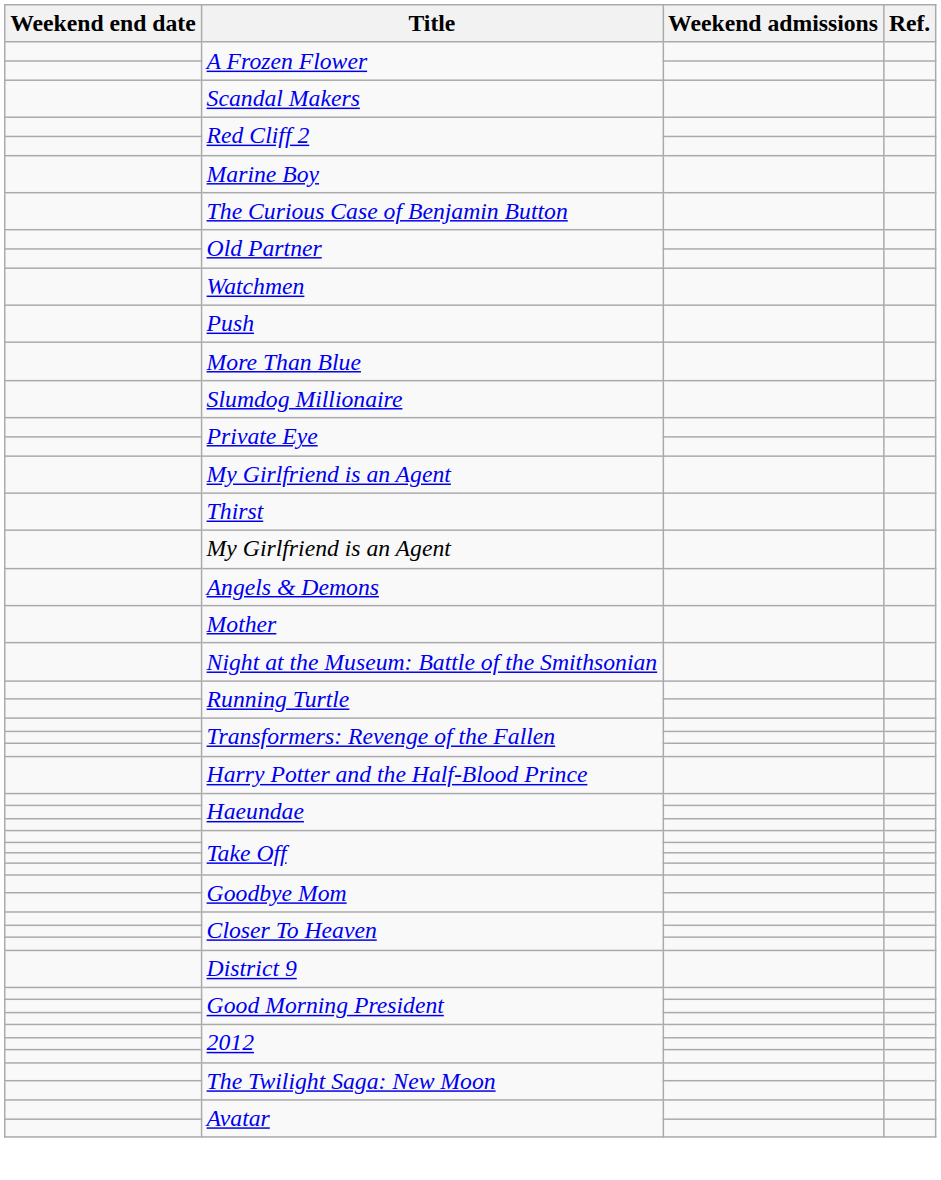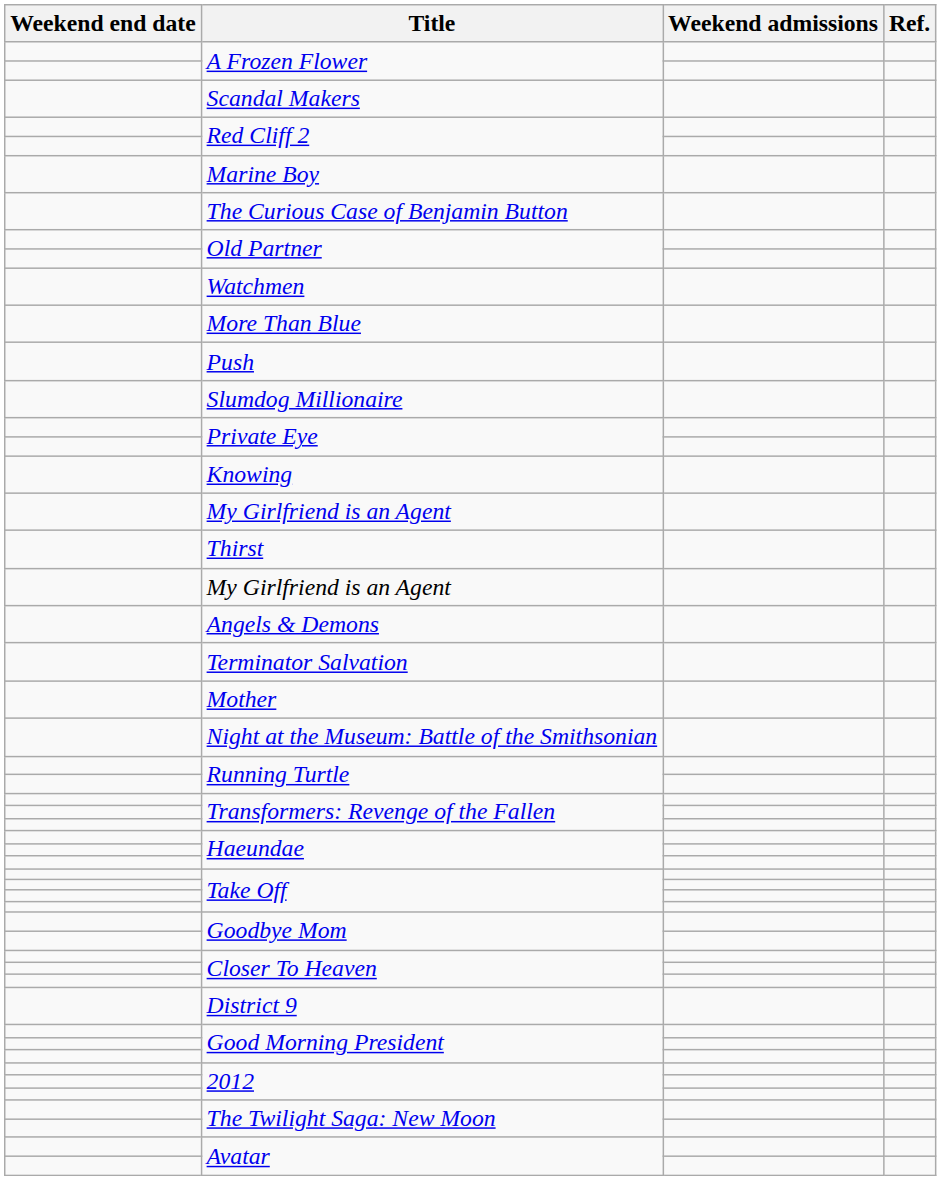 <table class="wikitable sortable">
 <tr>
 <th>Weekend end date</th>
 <th>Title</th>
 <th>Weekend admissions</th>
 <th class=unsortable>Ref.</th>
 </tr>
 <tr>
 <td></td>
 <td rowspan="2"><em><a href='#'>A Frozen Flower</a></em></td>
 <td></td>
 <td></td>
 </tr>
 <tr>
 <td></td>
 <td></td>
 <td></td>
 </tr>
 <tr>
 <td></td>
 <td><em><a href='#'>Scandal Makers</a></em></td>
 <td></td>
 <td></td>
 </tr>
 <tr>
 <td></td>
 <td rowspan="2"><em><a href='#'>Red Cliff 2</a></em></td>
 <td></td>
 <td></td>
 </tr>
 <tr>
 <td></td>
 <td></td>
 <td></td>
 </tr>
 <tr>
 <td></td>
 <td><em><a href='#'>Marine Boy</a></em></td>
 <td></td>
 <td></td>
 </tr>
 <tr>
 <td></td>
 <td><em><a href='#'>The Curious Case of Benjamin Button</a></em></td>
 <td></td>
 <td></td>
 </tr>
 <tr>
 <td></td>
 <td rowspan="2"><em><a href='#'>Old Partner</a></em></td>
 <td></td>
 <td></td>
 </tr>
 <tr>
 <td></td>
 <td></td>
 <td></td>
 </tr>
 <tr>
 <td></td>
 <td><em><a href='#'>Watchmen</a></em></td>
 <td></td>
 <td></td>
 </tr>
 <tr>
 <td></td>
-<td><em><a href='#'>Push</a></em></td>
+<td><em><a href='#'>More Than Blue</a></em></td>
 <td></td>
 <td></td>
 </tr>
 <tr>
 <td></td>
-<td><em><a href='#'>More Than Blue</a></em></td>
+<td><em><a href='#'>Push</a></em></td>
 <td></td>
 <td></td>
 </tr>
 <tr>
 <td></td>
 <td><em><a href='#'>Slumdog Millionaire</a></em></td>
 <td></td>
 <td></td>
 </tr>
 <tr>
 <td></td>
 <td rowspan="2"><em><a href='#'>Private Eye</a></em></td>
 <td></td>
 <td></td>
 </tr>
 <tr>
 <td></td>
+<td></td>
+<td></td>
+</tr>
+<tr>
+<td></td>
+<td><em><a href='#'>Knowing</a></em></td>
 <td></td>
 <td></td>
 </tr>
 <tr>
 <td></td>
 <td><em><a href='#'>My Girlfriend is an Agent</a></em></td>
 <td></td>
 <td></td>
 </tr>
 <tr>
 <td></td>
 <td><em><a href='#'>Thirst</a></em></td>
 <td></td>
 <td></td>
 </tr>
 <tr>
 <td></td>
 <td><em>My Girlfriend is an Agent</em></td>
 <td></td>
 <td></td>
 </tr>
 <tr>
 <td></td>
 <td><em><a href='#'>Angels & Demons</a></em></td>
+<td></td>
+<td></td>
+</tr>
+<tr>
+<td></td>
+<td><em><a href='#'>Terminator Salvation</a></em></td>
 <td></td>
 <td></td>
 </tr>
 <tr>
 <td></td>
 <td><em><a href='#'>Mother</a></em></td>
 <td></td>
 <td></td>
 </tr>
 <tr>
 <td></td>
 <td><em><a href='#'>Night at the Museum: Battle of the Smithsonian</a></em></td>
 <td></td>
 <td></td>
 </tr>
 <tr>
 <td></td>
 <td rowspan="2"><em><a href='#'>Running Turtle</a></em></td>
 <td></td>
 <td></td>
 </tr>
 <tr>
 <td></td>
 <td></td>
 <td></td>
 </tr>
 <tr>
 <td></td>
 <td rowspan="3"><em><a href='#'>Transformers: Revenge of the Fallen</a></em></td>
 <td></td>
 <td></td>
 </tr>
 <tr>
 <td></td>
 <td></td>
 <td></td>
 </tr>
 <tr>
 <td></td>
-<td></td>
-<td></td>
-</tr>
-<tr>
-<td></td>
-<td><em><a href='#'>Harry Potter and the Half-Blood Prince</a></em></td>
 <td></td>
 <td></td>
 </tr>
 <tr>
 <td></td>
 <td rowspan="3"><em><a href='#'>Haeundae</a></em></td>
 <td></td>
 <td></td>
 </tr>
 <tr>
 <td></td>
 <td></td>
 <td></td>
 </tr>
 <tr>
 <td></td>
 <td></td>
 <td></td>
 </tr>
 <tr>
 <td></td>
 <td rowspan="4"><em><a href='#'>Take Off</a></em></td>
 <td></td>
 <td></td>
 </tr>
 <tr>
 <td></td>
 <td></td>
 <td></td>
 </tr>
 <tr>
 <td></td>
 <td></td>
 <td></td>
 </tr>
 <tr>
 <td></td>
 <td></td>
 <td></td>
 </tr>
 <tr>
 <td></td>
 <td rowspan="2"><em><a href='#'>Goodbye Mom</a></em></td>
 <td></td>
 <td></td>
 </tr>
 <tr>
 <td></td>
 <td></td>
 <td></td>
 </tr>
 <tr>
 <td></td>
 <td rowspan="3"><em><a href='#'>Closer To Heaven</a></em></td>
 <td></td>
 <td></td>
 </tr>
 <tr>
 <td></td>
 <td></td>
 <td></td>
 </tr>
 <tr>
 <td></td>
 <td></td>
 <td></td>
 </tr>
 <tr>
 <td></td>
 <td><em><a href='#'>District 9</a></em></td>
 <td></td>
 <td></td>
 </tr>
 <tr>
 <td></td>
 <td rowspan="3"><em><a href='#'>Good Morning President</a></em></td>
 <td></td>
 <td></td>
 </tr>
 <tr>
 <td></td>
 <td></td>
 <td></td>
 </tr>
 <tr>
 <td></td>
 <td></td>
 <td></td>
 </tr>
 <tr>
 <td></td>
 <td rowspan="3"><em><a href='#'>2012</a></em></td>
 <td></td>
 <td></td>
 </tr>
 <tr>
 <td></td>
 <td></td>
 <td></td>
 </tr>
 <tr>
 <td></td>
 <td></td>
 <td></td>
 </tr>
 <tr>
 <td></td>
 <td rowspan="2"><em><a href='#'>The Twilight Saga: New Moon</a></em></td>
 <td></td>
 <td></td>
 </tr>
 <tr>
 <td></td>
 <td></td>
 <td></td>
 </tr>
 <tr>
 <td></td>
 <td rowspan="2"><em><a href='#'>Avatar</a></em></td>
 <td></td>
 <td></td>
 </tr>
 <tr>
 <td></td>
 <td></td>
 <td></td>
 </tr>
 </table>
